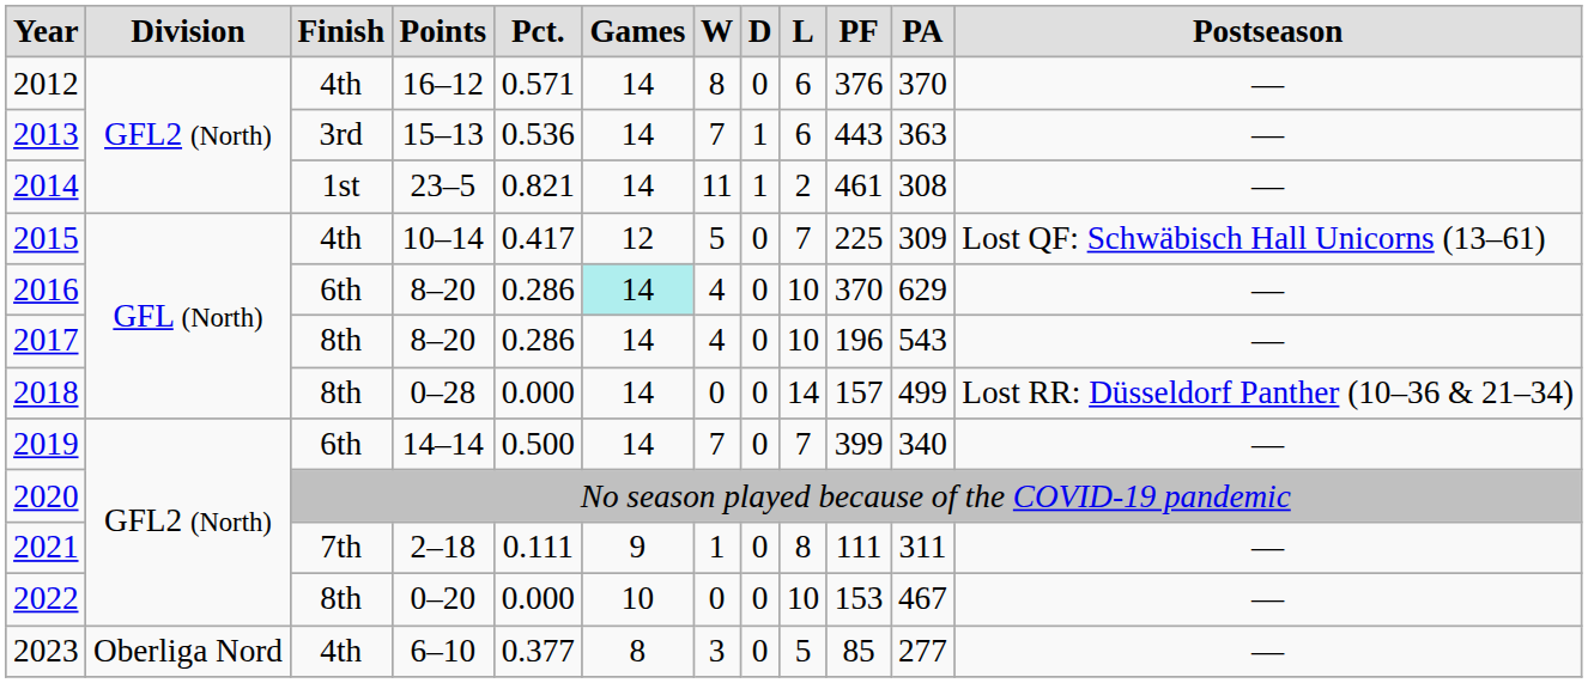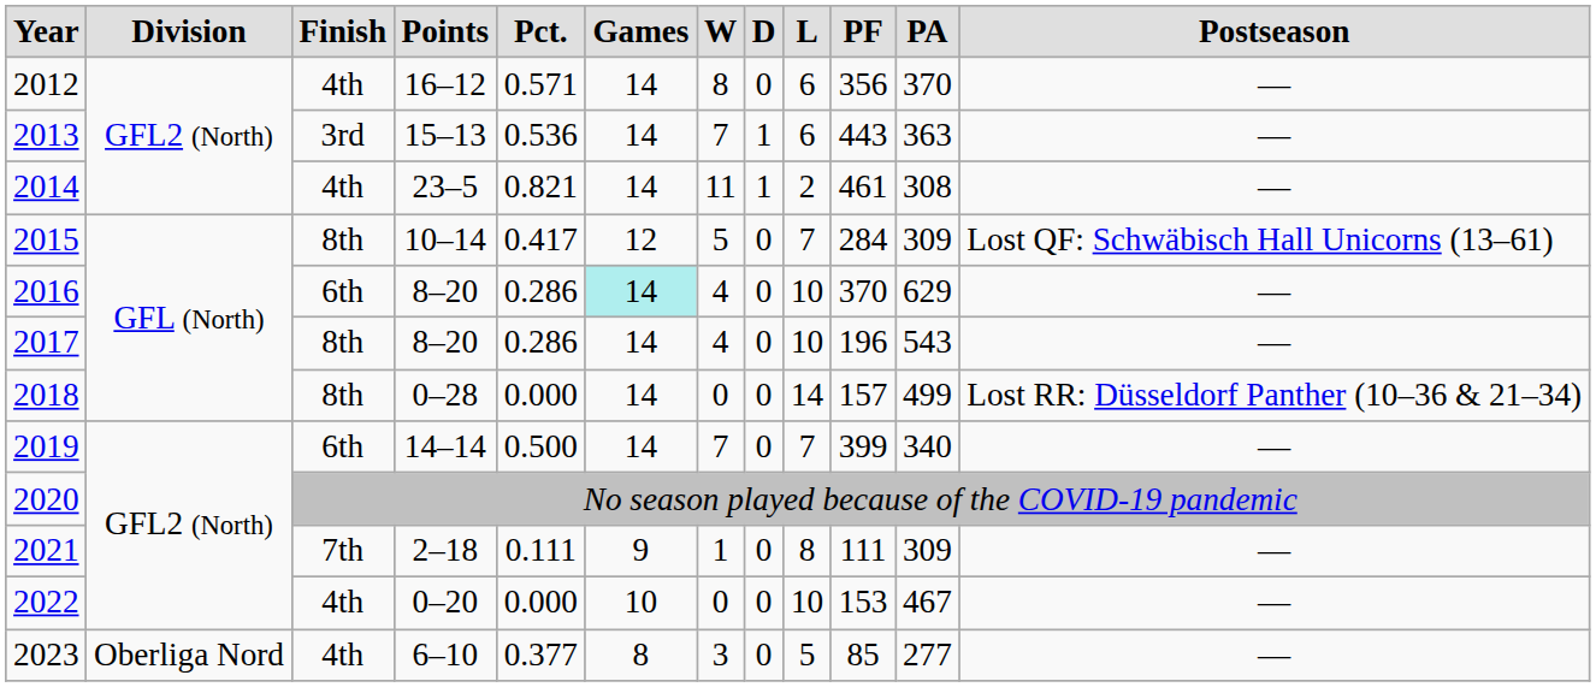 <table class="wikitable" style="text-align:center">
 <tr style="background:#DFDFDF; font-weight:bold">
 <td>Year</td>
 <td>Division</td>
 <td>Finish</td>
 <td>Points</td>
 <td>Pct.</td>
 <td>Games</td>
 <td>W</td>
 <td>D</td>
 <td>L</td>
 <td>PF</td>
 <td>PA</td>
 <td>Postseason</td>
 </tr>
 <tr>
 <td>2012</td>
 <td rowspan="3"><a href='#'>GFL2</a> <small>(North)</small></td>
 <td>4th</td>
 <td>16–12</td>
 <td>0.571</td>
 <td>14</td>
 <td>8</td>
 <td>0</td>
 <td>6</td>
-<td>376</td>
+<td>356</td>
 <td>370</td>
 <td>—</td>
 </tr>
 <tr>
 <td><a href='#'>2013</a></td>
 <td>3rd</td>
 <td>15–13</td>
 <td>0.536</td>
 <td>14</td>
 <td>7</td>
 <td>1</td>
 <td>6</td>
 <td>443</td>
 <td>363</td>
 <td>—</td>
 </tr>
 <tr>
 <td><a href='#'>2014</a></td>
-<td>1st</td>
+<td>4th</td>
 <td>23–5</td>
 <td>0.821</td>
 <td>14</td>
 <td>11</td>
 <td>1</td>
 <td>2</td>
 <td>461</td>
 <td>308</td>
 <td>—</td>
 </tr>
 <tr>
 <td><a href='#'>2015</a></td>
 <td rowspan="4"><a href='#'>GFL</a> <small>(North)</small></td>
-<td>4th</td>
+<td>8th</td>
 <td>10–14</td>
 <td>0.417</td>
 <td>12</td>
 <td>5</td>
 <td>0</td>
 <td>7</td>
-<td>225</td>
+<td>284</td>
 <td>309</td>
 <td style="text-align:left;">Lost QF: <a href='#'>Schwäbisch Hall Unicorns</a> (13–61)</td>
 </tr>
 <tr>
 <td><a href='#'>2016</a></td>
 <td>6th</td>
 <td>8–20</td>
 <td>0.286</td>
 <td style="background: paleturquoise;">14</td>
 <td>4</td>
 <td>0</td>
 <td>10</td>
 <td>370</td>
 <td>629</td>
 <td>—</td>
 </tr>
 <tr>
 <td><a href='#'>2017</a></td>
 <td>8th</td>
 <td>8–20</td>
 <td>0.286</td>
 <td>14</td>
 <td>4</td>
 <td>0</td>
 <td>10</td>
 <td>196</td>
 <td>543</td>
 <td>—</td>
 </tr>
 <tr>
 <td><a href='#'>2018</a></td>
 <td>8th</td>
 <td>0–28</td>
 <td>0.000</td>
 <td>14</td>
 <td>0</td>
 <td>0</td>
 <td>14</td>
 <td>157</td>
 <td>499</td>
 <td style="text-align:left;">Lost RR: <a href='#'>Düsseldorf Panther</a> (10–36 & 21–34)</td>
 </tr>
 <tr>
 <td><a href='#'>2019</a></td>
 <td rowspan="4">GFL2 <small>(North)</small></td>
 <td>6th</td>
 <td>14–14</td>
 <td>0.500</td>
 <td>14</td>
 <td>7</td>
 <td>0</td>
 <td>7</td>
 <td>399</td>
 <td>340</td>
 <td>—</td>
 </tr>
 <tr>
 <td><a href='#'>2020</a></td>
 <td colspan=10 style="background:#C0C0C0"><em>No season played because of the <a href='#'>COVID-19 pandemic</a></em></td>
 </tr>
 <tr>
 <td><a href='#'>2021</a></td>
 <td>7th</td>
 <td>2–18</td>
 <td>0.111</td>
 <td>9</td>
 <td>1</td>
 <td>0</td>
 <td>8</td>
 <td>111</td>
-<td>311</td>
+<td>309</td>
 <td>—</td>
 </tr>
 <tr>
 <td><a href='#'>2022</a></td>
-<td>8th</td>
+<td>4th</td>
 <td>0–20</td>
 <td>0.000</td>
 <td>10</td>
 <td>0</td>
 <td>0</td>
 <td>10</td>
 <td>153</td>
 <td>467</td>
 <td>—</td>
 </tr>
 <tr>
 <td>2023</td>
 <td>Oberliga Nord</td>
 <td>4th</td>
 <td>6–10</td>
 <td>0.377</td>
 <td>8</td>
 <td>3</td>
 <td>0</td>
 <td>5</td>
 <td>85</td>
 <td>277</td>
 <td>—</td>
 </tr>
 </table>
